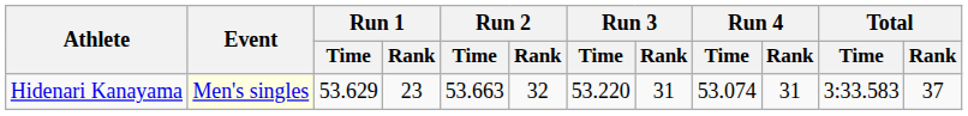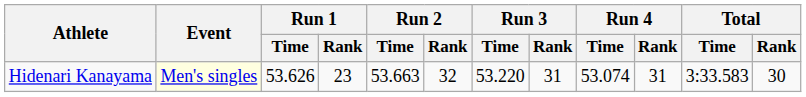 <table class="wikitable" style="font-size:90%">
 <tr>
 <th rowspan="2">Athlete</th>
 <th rowspan="2">Event</th>
 <th colspan=2>Run 1</th>
 <th colspan=2>Run 2</th>
 <th colspan=2>Run 3</th>
 <th colspan=2>Run 4</th>
 <th colspan=2>Total</th>
 </tr>
 <tr style="font-size:95%">
 <th>Time</th>
 <th>Rank</th>
 <th>Time</th>
 <th>Rank</th>
 <th>Time</th>
 <th>Rank</th>
 <th>Time</th>
 <th>Rank</th>
 <th>Time</th>
 <th>Rank</th>
 </tr>
 <tr align=center>
 <td align=left><a href='#'>Hidenari Kanayama</a></td>
 <td align=left style="background: lightyellow;"><a href='#'>Men's singles</a></td>
-<td>53.629</td>
+<td>53.626</td>
 <td>23</td>
 <td>53.663</td>
 <td>32</td>
 <td>53.220</td>
 <td>31</td>
 <td>53.074</td>
 <td>31</td>
 <td>3:33.583</td>
-<td>37</td>
+<td>30</td>
 </tr>
 </table>
